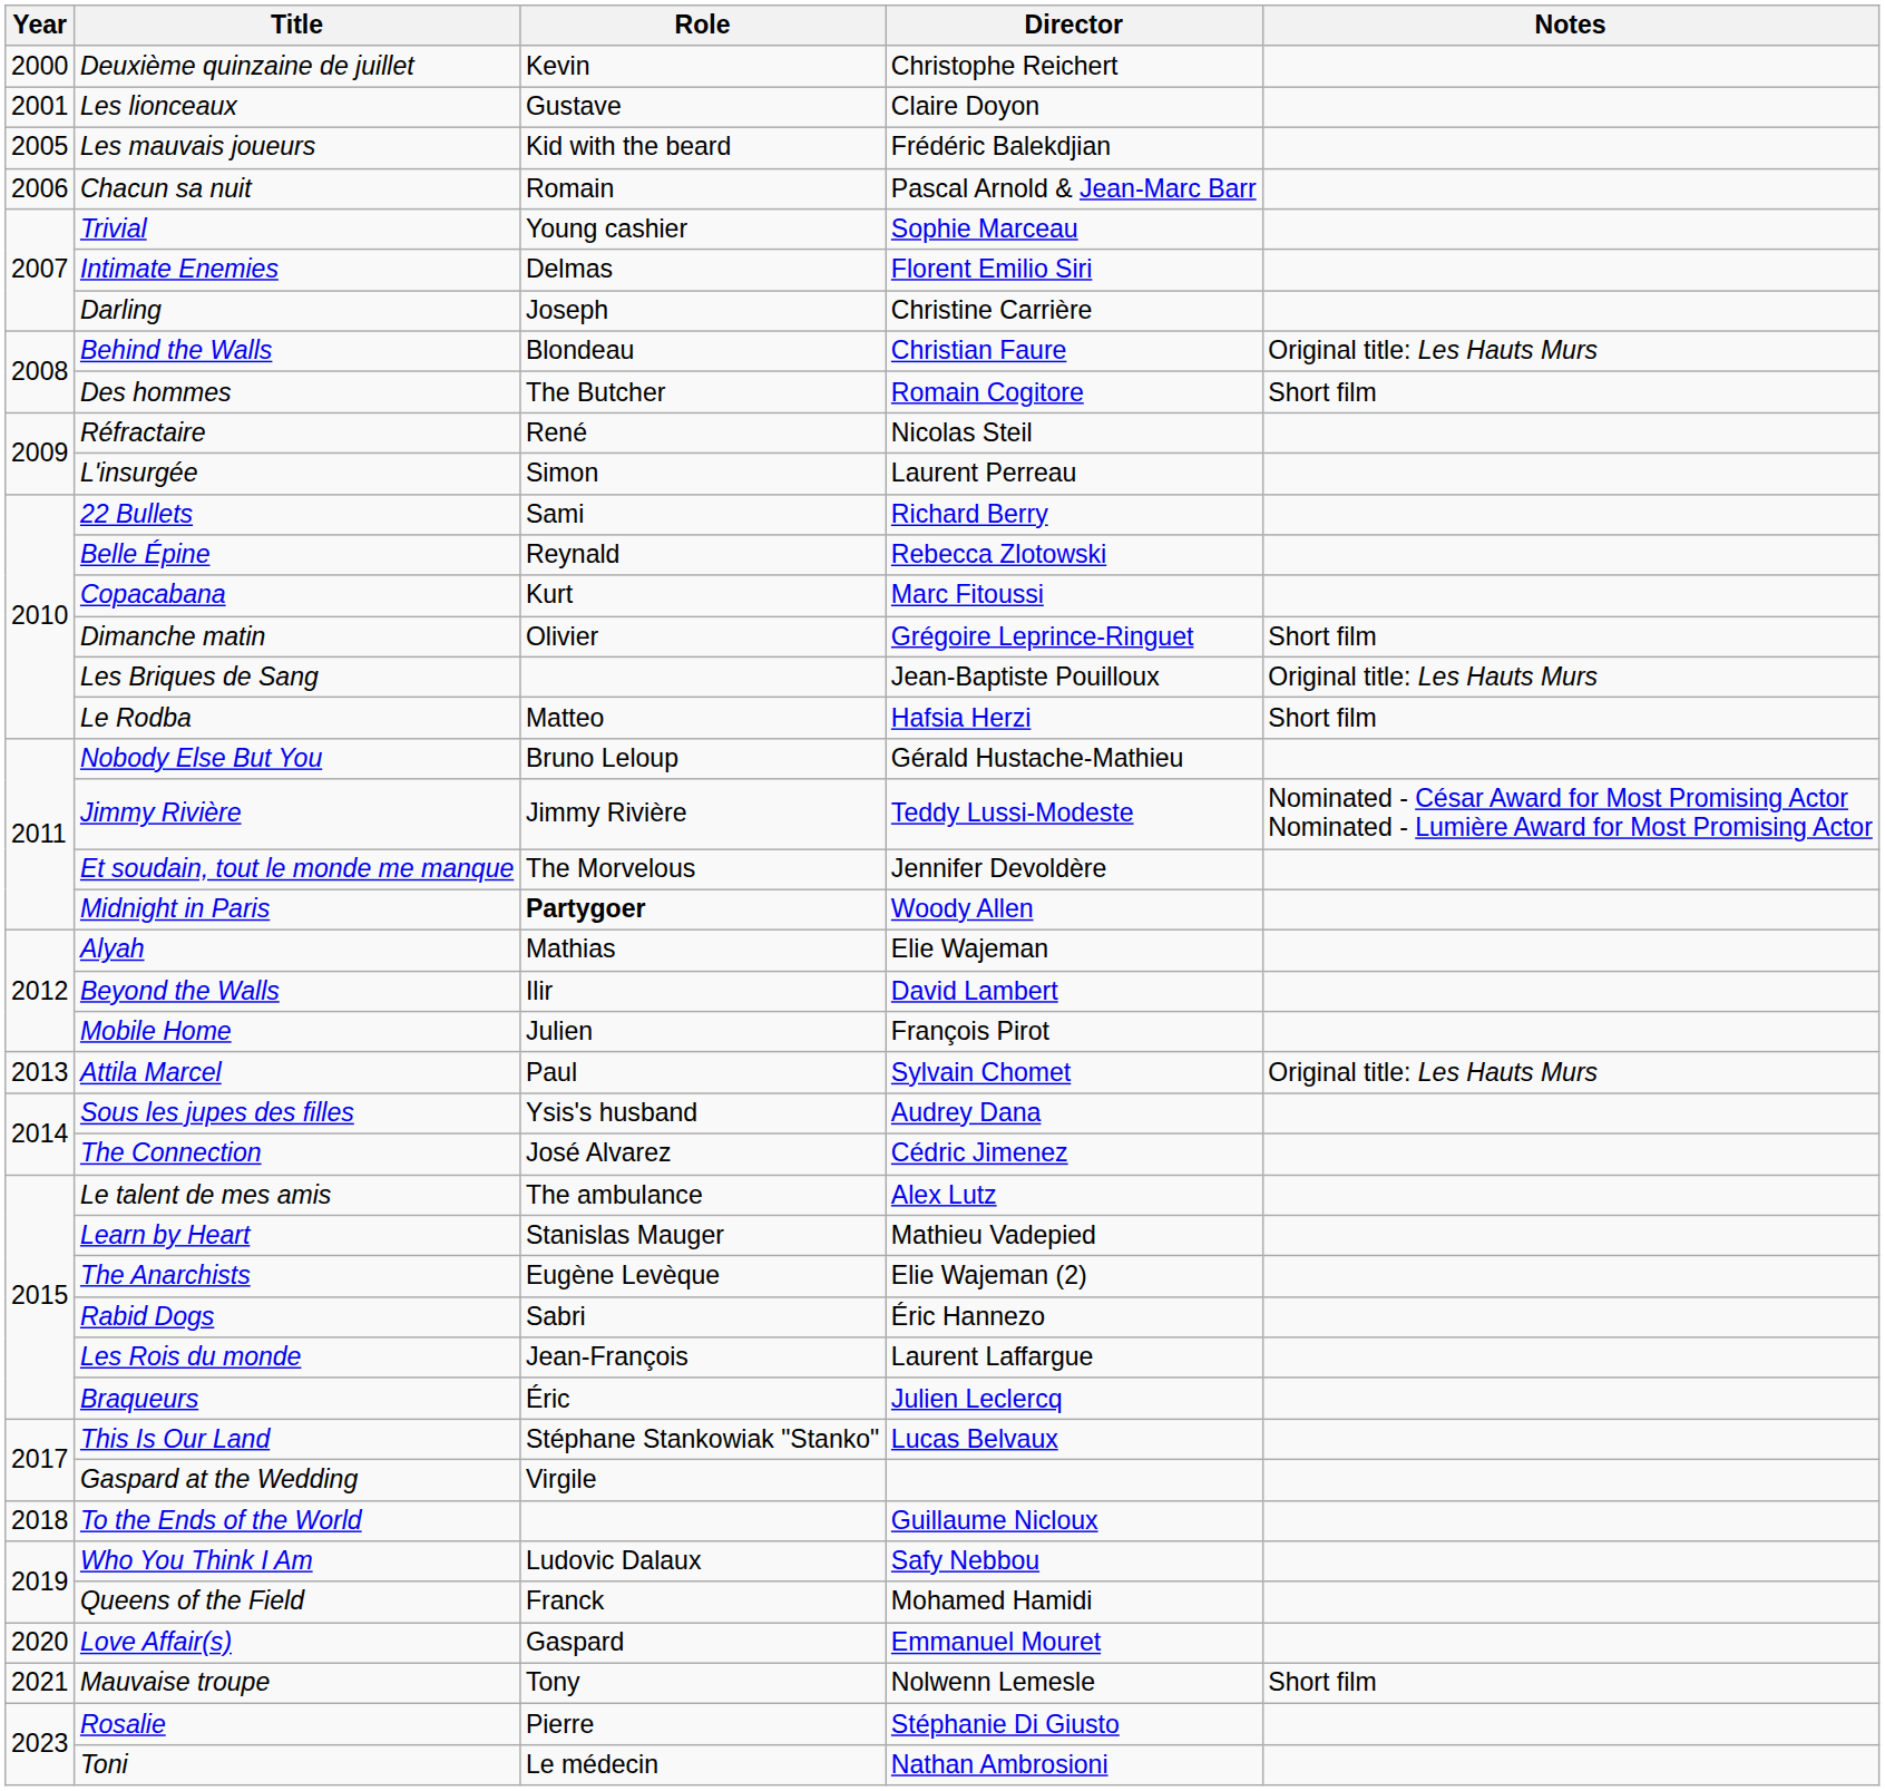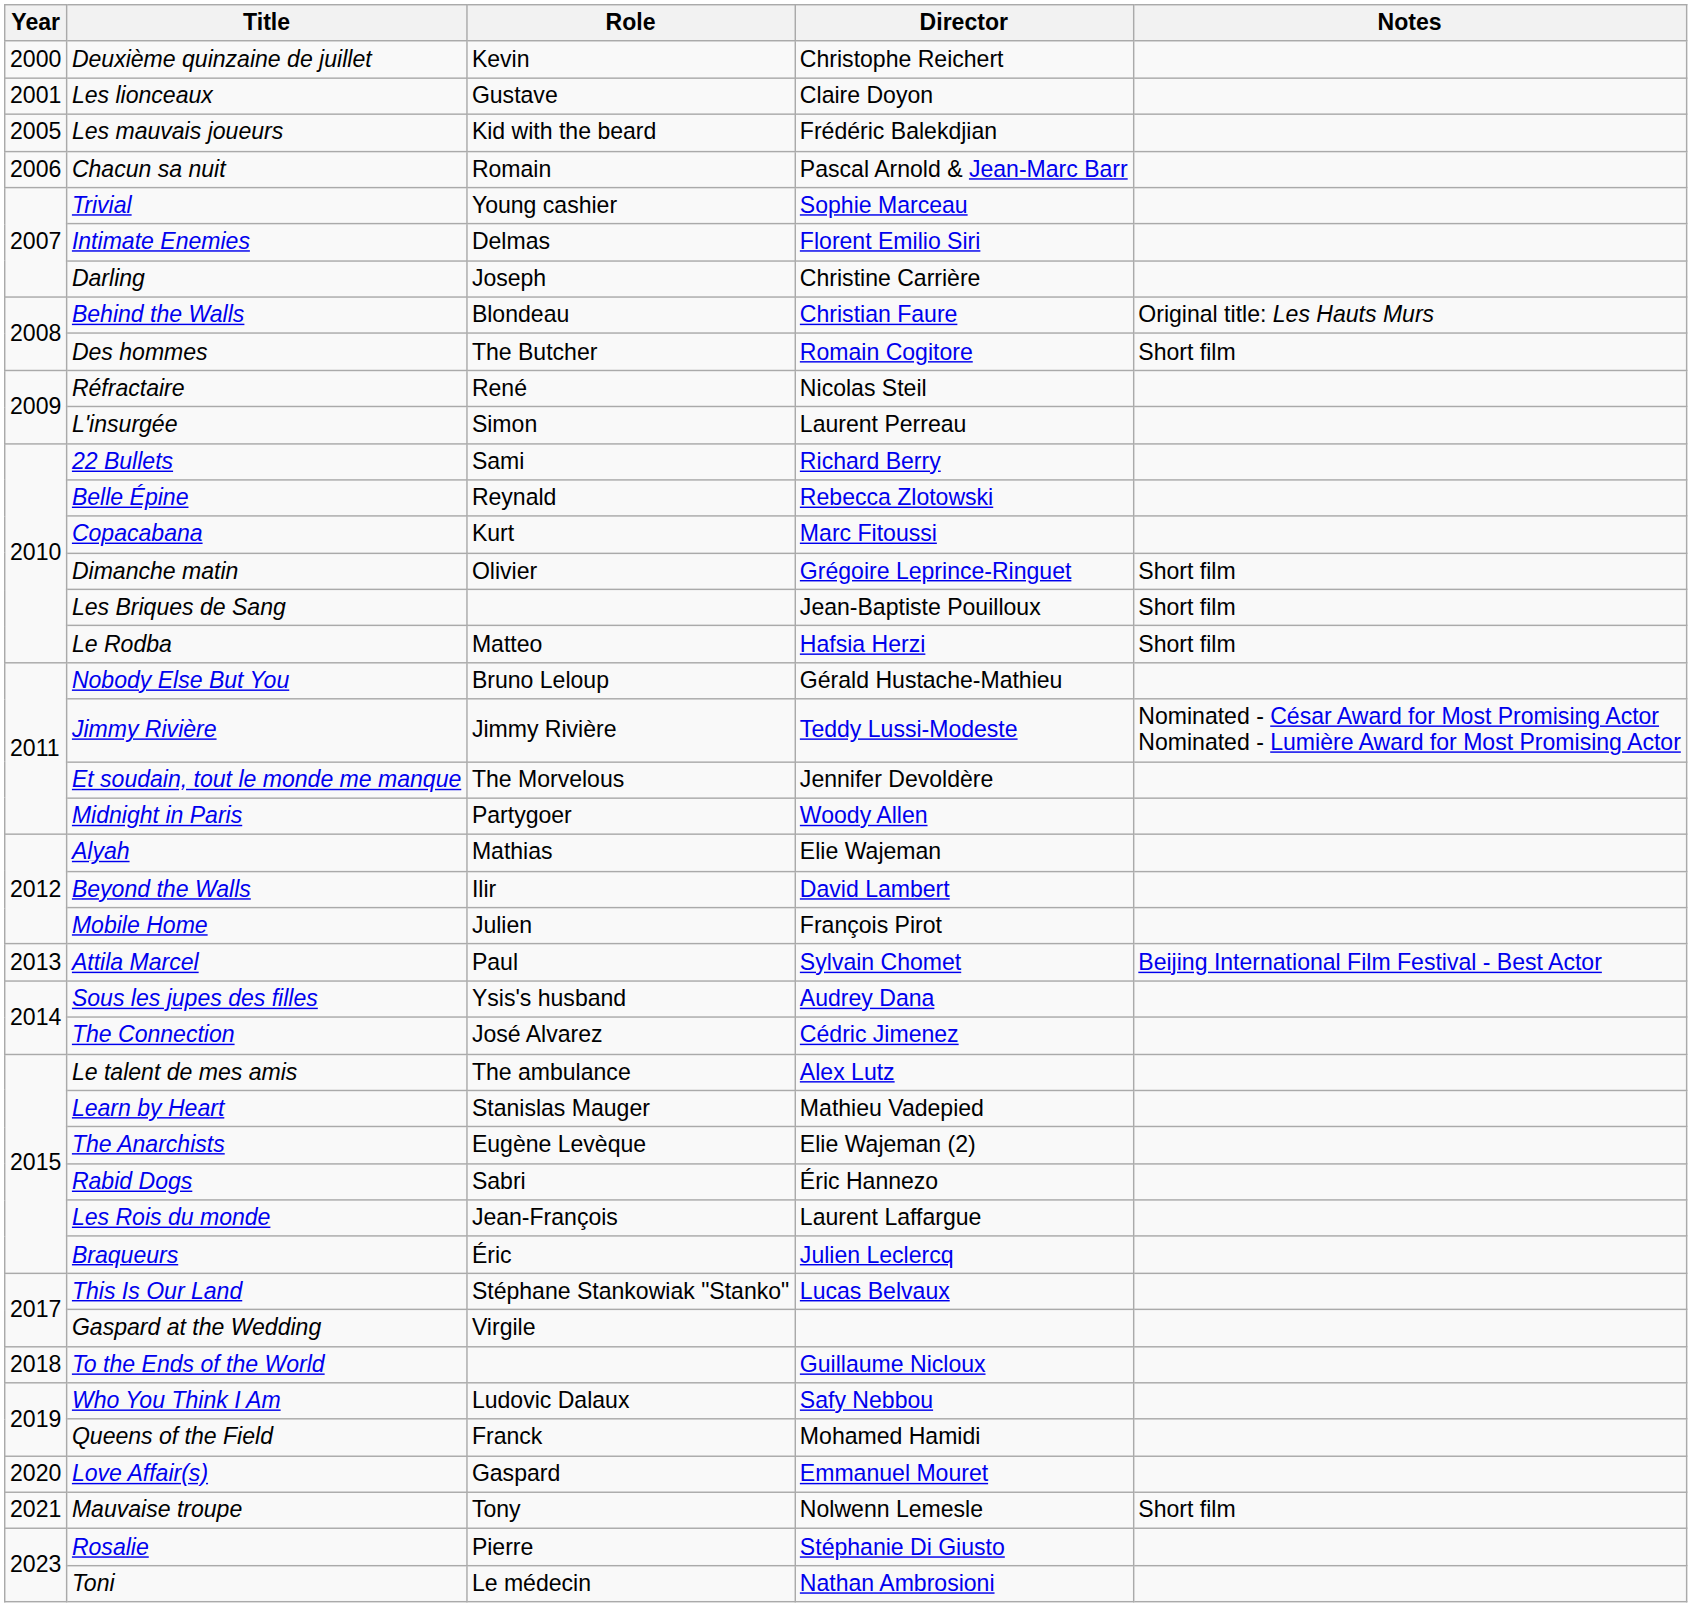 <table class="wikitable sortable">
 <tr>
 <th>Year</th>
 <th>Title</th>
 <th>Role</th>
 <th>Director</th>
 <th class="unsortable">Notes</th>
 </tr>
 <tr>
 <td>2000</td>
 <td><em>Deuxième quinzaine de juillet</em></td>
 <td>Kevin</td>
 <td>Christophe Reichert</td>
 <td></td>
 </tr>
 <tr>
 <td>2001</td>
 <td><em>Les lionceaux</em></td>
 <td>Gustave</td>
 <td>Claire Doyon</td>
 <td></td>
 </tr>
 <tr>
 <td>2005</td>
 <td><em>Les mauvais joueurs</em></td>
 <td>Kid with the beard</td>
 <td>Frédéric Balekdjian</td>
 <td></td>
 </tr>
 <tr>
 <td>2006</td>
 <td><em>Chacun sa nuit</em></td>
 <td>Romain</td>
 <td>Pascal Arnold & <a href='#'>Jean-Marc Barr</a></td>
 <td></td>
 </tr>
 <tr>
 <td rowspan="3">2007</td>
 <td><em><a href='#'>Trivial</a></em></td>
 <td>Young cashier</td>
 <td><a href='#'>Sophie Marceau</a></td>
 <td></td>
 </tr>
 <tr>
 <td><em><a href='#'>Intimate Enemies</a></em></td>
 <td>Delmas</td>
 <td><a href='#'>Florent Emilio Siri</a></td>
 <td></td>
 </tr>
 <tr>
 <td><em>Darling</em></td>
 <td>Joseph</td>
 <td>Christine Carrière</td>
 <td></td>
 </tr>
 <tr>
 <td rowspan="2">2008</td>
 <td><em><a href='#'>Behind the Walls</a></em></td>
 <td>Blondeau</td>
 <td><a href='#'>Christian Faure</a></td>
 <td>Original title: <em>Les Hauts Murs</em></td>
 </tr>
 <tr>
 <td><em>Des hommes</em></td>
 <td>The Butcher</td>
 <td><a href='#'>Romain Cogitore</a></td>
 <td>Short film</td>
 </tr>
 <tr>
 <td rowspan="2">2009</td>
 <td><em>Réfractaire</em></td>
 <td>René</td>
 <td>Nicolas Steil</td>
 <td></td>
 </tr>
 <tr>
 <td><em>L'insurgée</em></td>
 <td>Simon</td>
 <td>Laurent Perreau</td>
 <td></td>
 </tr>
 <tr>
 <td rowspan="6">2010</td>
 <td><em><a href='#'>22 Bullets</a></em></td>
 <td>Sami</td>
 <td><a href='#'>Richard Berry</a></td>
 <td></td>
 </tr>
 <tr>
 <td><em><a href='#'>Belle Épine</a></em></td>
 <td>Reynald</td>
 <td><a href='#'>Rebecca Zlotowski</a></td>
 <td></td>
 </tr>
 <tr>
 <td><em><a href='#'>Copacabana</a></em></td>
 <td>Kurt</td>
 <td><a href='#'>Marc Fitoussi</a></td>
 <td></td>
 </tr>
 <tr>
 <td><em>Dimanche matin</em></td>
 <td>Olivier</td>
 <td><a href='#'>Grégoire Leprince-Ringuet</a></td>
 <td>Short film</td>
 </tr>
 <tr>
 <td><em>Les Briques de Sang</em></td>
 <td></td>
 <td>Jean-Baptiste Pouilloux</td>
-<td>Original title: <em>Les Hauts Murs</em></td>
+<td>Short film</td>
 </tr>
 <tr>
 <td><em>Le Rodba</em></td>
 <td>Matteo</td>
 <td><a href='#'>Hafsia Herzi</a></td>
 <td>Short film</td>
 </tr>
 <tr>
 <td rowspan="4">2011</td>
 <td><em><a href='#'>Nobody Else But You</a></em></td>
 <td>Bruno Leloup</td>
 <td>Gérald Hustache-Mathieu</td>
 <td></td>
 </tr>
 <tr>
 <td><em><a href='#'>Jimmy Rivière</a></em></td>
 <td>Jimmy Rivière</td>
 <td><a href='#'>Teddy Lussi-Modeste</a></td>
 <td>Nominated - <a href='#'>César Award for Most Promising Actor</a><br>Nominated - <a href='#'>Lumière Award for Most Promising Actor</a></td>
 </tr>
 <tr>
 <td><em><a href='#'>Et soudain, tout le monde me manque</a></em></td>
 <td>The Morvelous</td>
 <td>Jennifer Devoldère</td>
 <td></td>
 </tr>
 <tr>
 <td><em><a href='#'>Midnight in Paris</a></em></td>
-<td><strong>Partygoer</strong></td>
+<td>Partygoer</td>
 <td><a href='#'>Woody Allen</a></td>
 <td></td>
 </tr>
 <tr>
 <td rowspan="3">2012</td>
 <td><em><a href='#'>Alyah</a></em></td>
 <td>Mathias</td>
 <td>Elie Wajeman</td>
 <td></td>
 </tr>
 <tr>
 <td><em><a href='#'>Beyond the Walls</a></em></td>
 <td>Ilir</td>
 <td><a href='#'>David Lambert</a></td>
 <td></td>
 </tr>
 <tr>
 <td><em><a href='#'>Mobile Home</a></em></td>
 <td>Julien</td>
 <td>François Pirot</td>
 <td></td>
 </tr>
 <tr>
 <td>2013</td>
 <td><em><a href='#'>Attila Marcel</a></em></td>
 <td>Paul</td>
 <td><a href='#'>Sylvain Chomet</a></td>
-<td>Original title: <em>Les Hauts Murs</em></td>
+<td><a href='#'>Beijing International Film Festival - Best Actor</a></td>
 </tr>
 <tr>
 <td rowspan="2">2014</td>
 <td><em><a href='#'>Sous les jupes des filles</a></em></td>
 <td>Ysis's husband</td>
 <td><a href='#'>Audrey Dana</a></td>
 <td></td>
 </tr>
 <tr>
 <td><em><a href='#'>The Connection</a></em></td>
 <td>José Alvarez</td>
 <td><a href='#'>Cédric Jimenez</a></td>
 <td></td>
 </tr>
 <tr>
 <td rowspan="6">2015</td>
 <td><em>Le talent de mes amis</em></td>
 <td>The ambulance</td>
 <td><a href='#'>Alex Lutz</a></td>
 <td></td>
 </tr>
 <tr>
 <td><em><a href='#'>Learn by Heart</a></em></td>
 <td>Stanislas Mauger</td>
 <td>Mathieu Vadepied</td>
 <td></td>
 </tr>
 <tr>
 <td><em><a href='#'>The Anarchists</a></em></td>
 <td>Eugène Levèque</td>
 <td>Elie Wajeman (2)</td>
 <td></td>
 </tr>
 <tr>
 <td><em><a href='#'>Rabid Dogs</a></em></td>
 <td>Sabri</td>
 <td>Éric Hannezo</td>
 <td></td>
 </tr>
 <tr>
 <td><em><a href='#'>Les Rois du monde</a></em></td>
 <td>Jean-François</td>
 <td>Laurent Laffargue</td>
 <td></td>
 </tr>
 <tr>
 <td><em><a href='#'>Braqueurs</a></em></td>
 <td>Éric</td>
 <td><a href='#'>Julien Leclercq</a></td>
 <td></td>
 </tr>
 <tr>
 <td rowspan="2">2017</td>
 <td><em><a href='#'>This Is Our Land</a></em></td>
 <td>Stéphane Stankowiak "Stanko"</td>
 <td><a href='#'>Lucas Belvaux</a></td>
 <td></td>
 </tr>
 <tr>
 <td><em>Gaspard at the Wedding</em></td>
 <td>Virgile</td>
 <td></td>
 <td></td>
 </tr>
 <tr>
 <td>2018</td>
 <td><em><a href='#'>To the Ends of the World</a></em></td>
 <td></td>
 <td><a href='#'>Guillaume Nicloux</a></td>
 <td></td>
 </tr>
 <tr>
 <td rowspan="2">2019</td>
 <td><em><a href='#'>Who You Think I Am</a></em></td>
 <td>Ludovic Dalaux</td>
 <td><a href='#'>Safy Nebbou</a></td>
 <td></td>
 </tr>
 <tr>
 <td><em>Queens of the Field</em></td>
 <td>Franck</td>
 <td>Mohamed Hamidi</td>
 <td></td>
 </tr>
 <tr>
 <td>2020</td>
 <td><em><a href='#'>Love Affair(s)</a></em></td>
 <td>Gaspard</td>
 <td><a href='#'>Emmanuel Mouret</a></td>
 <td></td>
 </tr>
 <tr>
 <td>2021</td>
 <td><em>Mauvaise troupe</em></td>
 <td>Tony</td>
 <td>Nolwenn Lemesle</td>
 <td>Short film</td>
 </tr>
 <tr>
 <td rowspan="2">2023</td>
 <td><em><a href='#'>Rosalie</a></em></td>
 <td>Pierre</td>
 <td><a href='#'>Stéphanie Di Giusto</a></td>
 <td></td>
 </tr>
 <tr>
 <td><em>Toni</em></td>
 <td>Le médecin</td>
 <td><a href='#'>Nathan Ambrosioni</a></td>
 <td></td>
 </tr>
 </table>
